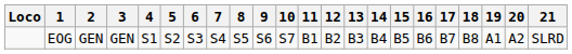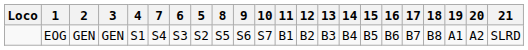 <table class="wikitable">
 <tr>
 <th rowspan="1">Loco</th>
 <th rowspan="1">1</th>
 <th>2</th>
 <th rowspan="1">3</th>
 <th rowspan="1">4</th>
+<th rowspan="1">7</th>
+<th rowspan="1">6</th>
 <th rowspan="1">5</th>
-<th rowspan="1">6</th>
-<th rowspan="1">7</th>
 <th rowspan="1">8</th>
 <th>9</th>
 <th>10</th>
 <th rowspan="1">11</th>
 <th>12</th>
 <th rowspan="1">13</th>
 <th rowspan="1">14</th>
 <th rowspan="1">15</th>
 <th rowspan="1">16</th>
 <th rowspan="1">17</th>
 <th rowspan="1">18</th>
 <th rowspan="1">19</th>
 <th rowspan="1">20</th>
 <th rowspan="1">21</th>
 </tr>
 <tr>
 <td></td>
 <td>EOG</td>
 <td>GEN</td>
 <td>GEN</td>
 <td>S1</td>
+<td>S4</td>
+<td>S3</td>
 <td>S2</td>
-<td>S3</td>
-<td>S4</td>
 <td>S5</td>
 <td>S6</td>
 <td>S7</td>
 <td>B1</td>
 <td>B2</td>
 <td>B3</td>
 <td>B4</td>
 <td>B5</td>
 <td>B6</td>
 <td>B7</td>
 <td>B8</td>
 <td>A1</td>
 <td>A2</td>
 <td>SLRD</td>
 </tr>
 </table>
